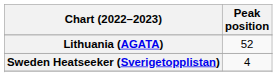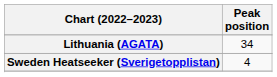 <table class="wikitable sortable plainrowheaders" style="text-align:center">
 <tr>
 <th scope="col">Chart (2022–2023)</th>
 <th scope="col">Peak<br>position</th>
 </tr>
 <tr>
 </tr>
 <tr>
 </tr>
 <tr>
 </tr>
 <tr>
 </tr>
 <tr>
 <th scope="row">Lithuania (<a href='#'>AGATA</a>)</th>
-<td>52</td>
+<td>34</td>
 </tr>
 <tr>
 </tr>
 <tr>
 <th scope="row">Sweden Heatseeker (<a href='#'>Sverigetopplistan</a>)</th>
 <td>4</td>
 </tr>
 <tr>
 </tr>
 <tr>
 </tr>
 <tr>
 </tr>
 <tr>
 </tr>
 <tr>
 </tr>
 </table>
